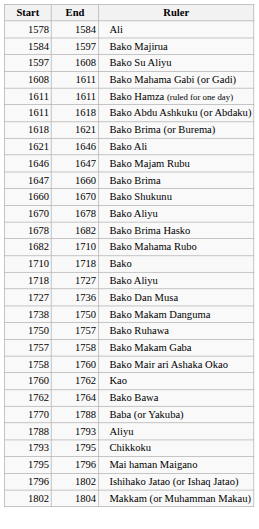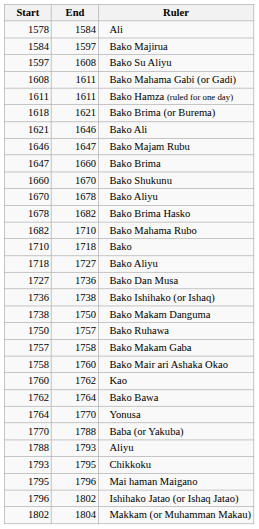 <table class=wikitable style="text-align:right;">
 <tr>
 <th style="width:4em;">Start</th>
 <th style="width:4em;">End</th>
 <th>Ruler</th>
 </tr>
 <tr>
 <td>1578</td>
 <td>1584</td>
 <td style="text-align:left;padding-left:1em;">Ali</td>
 </tr>
 <tr>
 <td>1584</td>
 <td>1597</td>
 <td style="text-align:left;padding-left:1em;">Bako Majirua</td>
 </tr>
 <tr>
 <td>1597</td>
 <td>1608</td>
 <td style="text-align:left;padding-left:1em;">Bako Su Aliyu</td>
 </tr>
 <tr>
 <td>1608</td>
 <td>1611</td>
 <td style="text-align:left;padding-left:1em;">Bako Mahama Gabi (or Gadi)</td>
 </tr>
 <tr>
 <td>1611</td>
 <td>1611</td>
 <td style="text-align:left;padding-left:1em;">Bako Hamza <small>(ruled for one day)</small></td>
-</tr>
-<tr>
-<td>1611</td>
-<td>1618</td>
-<td style="text-align:left;padding-left:1em;">Bako Abdu Ashkuku (or Abdaku)</td>
 </tr>
 <tr>
 <td>1618</td>
 <td>1621</td>
 <td style="text-align:left;padding-left:1em;">Bako Brima (or Burema)</td>
 </tr>
 <tr>
 <td>1621</td>
 <td>1646</td>
 <td style="text-align:left;padding-left:1em;">Bako Ali</td>
 </tr>
 <tr>
 <td>1646</td>
 <td>1647</td>
 <td style="text-align:left;padding-left:1em;">Bako Majam Rubu</td>
 </tr>
 <tr>
 <td>1647</td>
 <td>1660</td>
 <td style="text-align:left;padding-left:1em;">Bako Brima</td>
 </tr>
 <tr>
 <td>1660</td>
 <td>1670</td>
 <td style="text-align:left;padding-left:1em;">Bako Shukunu</td>
 </tr>
 <tr>
 <td>1670</td>
 <td>1678</td>
 <td style="text-align:left;padding-left:1em;">Bako Aliyu</td>
 </tr>
 <tr>
 <td>1678</td>
 <td>1682</td>
 <td style="text-align:left;padding-left:1em;">Bako Brima Hasko</td>
 </tr>
 <tr>
 <td>1682</td>
 <td>1710</td>
 <td style="text-align:left;padding-left:1em;">Bako Mahama Rubo</td>
 </tr>
 <tr>
 <td>1710</td>
 <td>1718</td>
 <td style="text-align:left;padding-left:1em;">Bako</td>
 </tr>
 <tr>
 <td>1718</td>
 <td>1727</td>
 <td style="text-align:left;padding-left:1em;">Bako Aliyu</td>
 </tr>
 <tr>
 <td>1727</td>
 <td>1736</td>
 <td style="text-align:left;padding-left:1em;">Bako Dan Musa</td>
 </tr>
 <tr>
+<td>1736</td>
+<td>1738</td>
+<td style="text-align:left;padding-left:1em;">Bako Ishihako (or Ishaq)</td>
+</tr>
+<tr>
 <td>1738</td>
 <td>1750</td>
 <td style="text-align:left;padding-left:1em;">Bako Makam Danguma</td>
 </tr>
 <tr>
 <td>1750</td>
 <td>1757</td>
 <td style="text-align:left;padding-left:1em;">Bako Ruhawa</td>
 </tr>
 <tr>
 <td>1757</td>
 <td>1758</td>
 <td style="text-align:left;padding-left:1em;">Bako Makam Gaba</td>
 </tr>
 <tr>
 <td>1758</td>
 <td>1760</td>
 <td style="text-align:left;padding-left:1em;">Bako Mair ari Ashaka Okao</td>
 </tr>
 <tr>
 <td>1760</td>
 <td>1762</td>
 <td style="text-align:left;padding-left:1em;">Kao</td>
 </tr>
 <tr>
 <td>1762</td>
 <td>1764</td>
 <td style="text-align:left;padding-left:1em;">Bako Bawa</td>
+</tr>
+<tr>
+<td>1764</td>
+<td>1770</td>
+<td style="text-align:left;padding-left:1em;">Yonusa</td>
 </tr>
 <tr>
 <td>1770</td>
 <td>1788</td>
 <td style="text-align:left;padding-left:1em;">Baba (or Yakuba)</td>
 </tr>
 <tr>
 <td>1788</td>
 <td>1793</td>
 <td style="text-align:left;padding-left:1em;">Aliyu</td>
 </tr>
 <tr>
 <td>1793</td>
 <td>1795</td>
 <td style="text-align:left;padding-left:1em;">Chikkoku</td>
 </tr>
 <tr>
 <td>1795</td>
 <td>1796</td>
 <td style="text-align:left;padding-left:1em;">Mai haman Maigano</td>
 </tr>
 <tr>
 <td>1796</td>
 <td>1802</td>
 <td style="text-align:left;padding-left:1em;">Ishihako Jatao (or Ishaq Jatao)</td>
 </tr>
 <tr>
 <td>1802</td>
 <td>1804</td>
 <td style="text-align:left;padding-left:1em;">Makkam (or Muhamman Makau)</td>
 </tr>
 </table>
